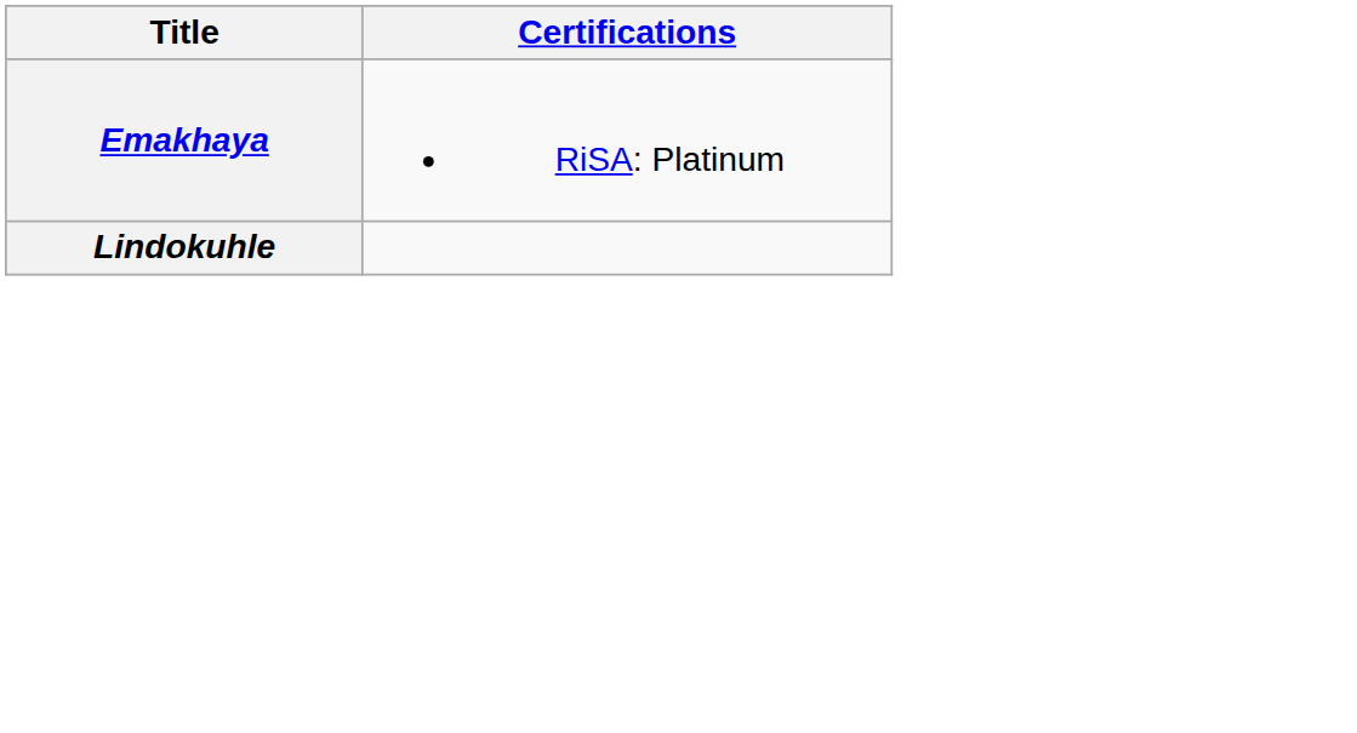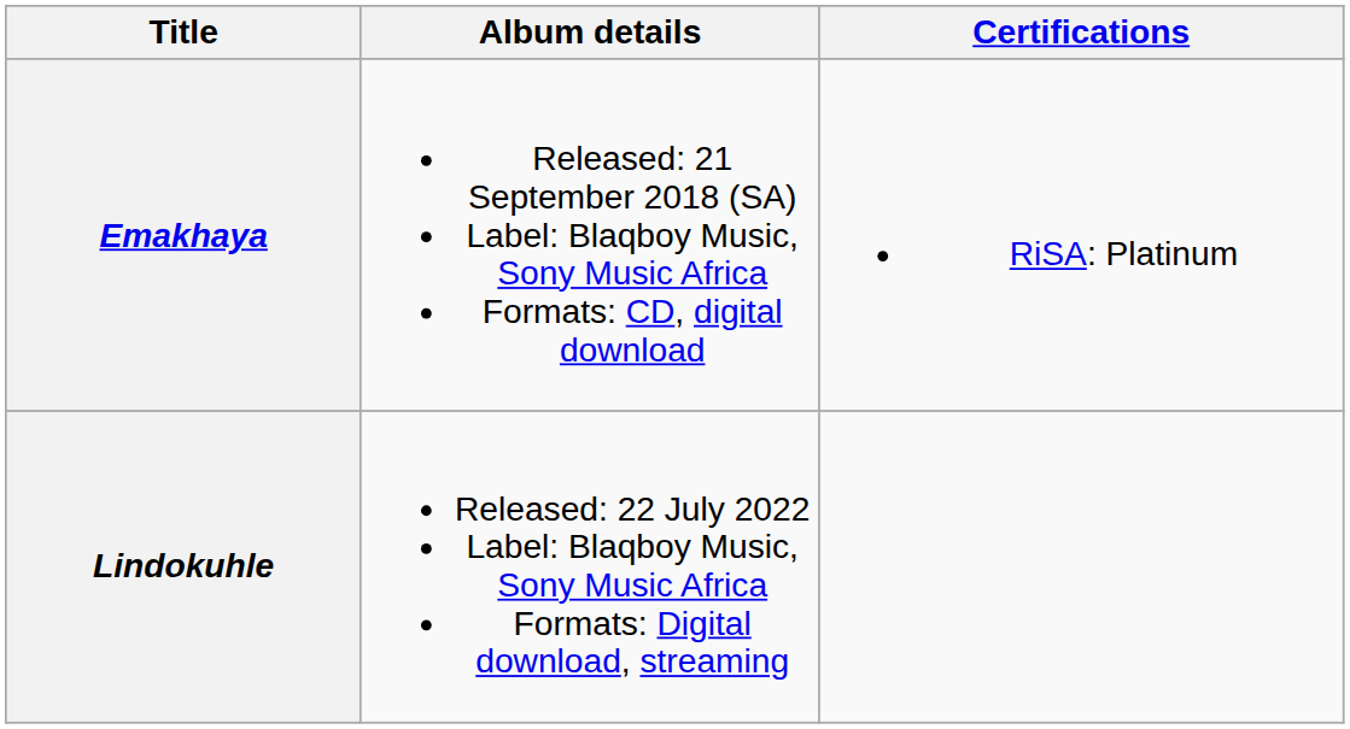 <table class="wikitable plainrowheaders" style="text-align:center;">
 <tr>
 <th scope="col" style="width:10em;">Title</th>
+<th scope="col" style="width:13em;">Album details</th>
 <th scope="col" style="width:15em;"><a href='#'>Certifications</a></th>
 </tr>
 <tr>
 <th scope="row"><em><a href='#'>Emakhaya</a></em></th>
+<td><br><ul><li>Released: 21 September 2018 <span>(SA)</span></li><li>Label: Blaqboy Music, <a href='#'>Sony Music Africa</a></li><li>Formats: <a href='#'>CD</a>, <a href='#'>digital download</a></li></ul></td>
 <td><br><ul><li><a href='#'>RiSA</a>: Platinum</li></ul></td>
 </tr>
 <tr>
 <th scope="row"><em>Lindokuhle</em></th>
+<td><br><ul><li>Released: 22 July 2022 </li><li>Label: Blaqboy Music, <a href='#'>Sony Music Africa</a></li><li>Formats: <a href='#'>Digital download</a>, <a href='#'>streaming</a></li></ul></td>
 <td></td>
 </tr>
 </table>
